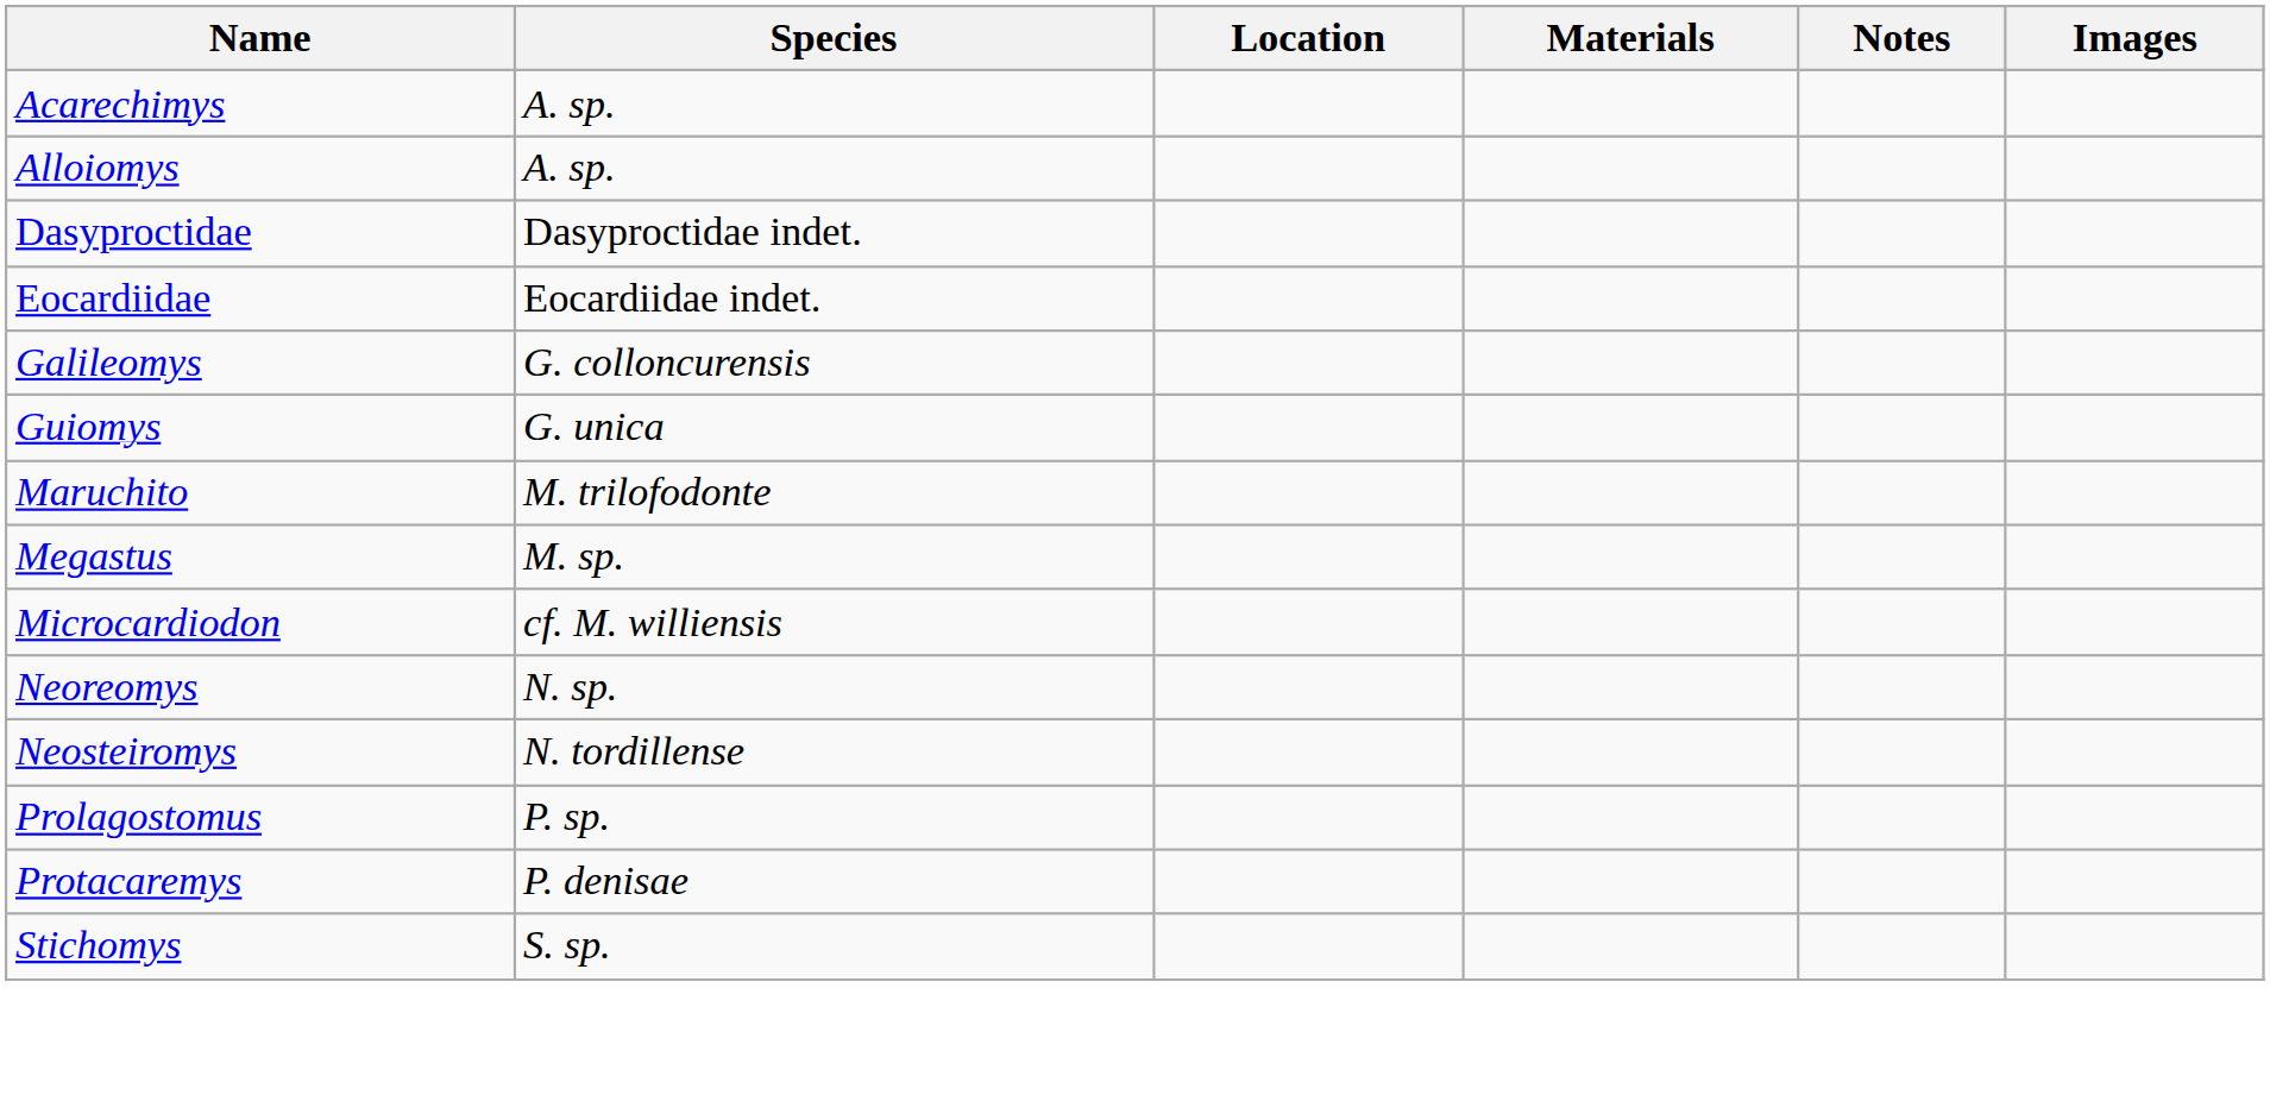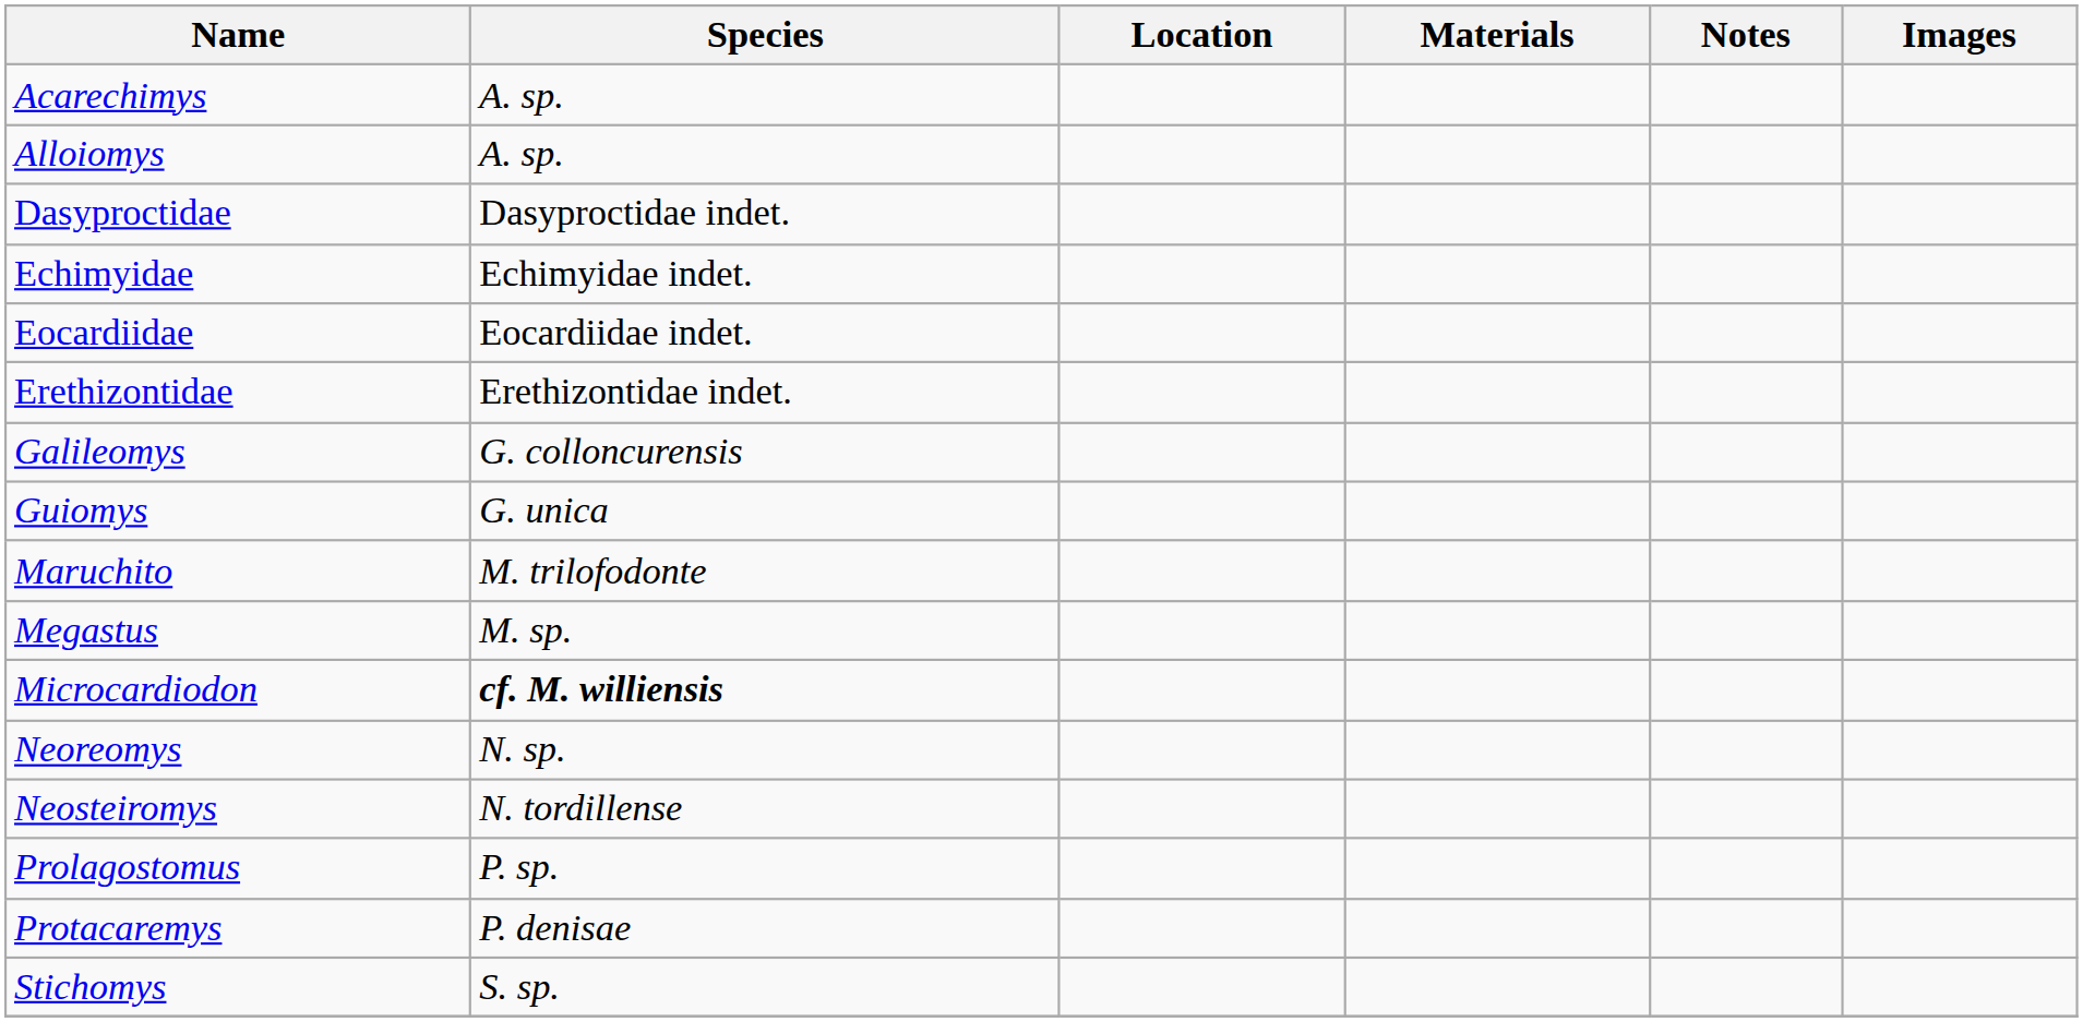 <table class="wikitable" align="center" width="100%">
 <tr>
 <th>Name</th>
 <th>Species</th>
 <th>Location</th>
 <th>Materials</th>
 <th>Notes</th>
 <th>Images</th>
 </tr>
 <tr>
 <td><em><a href='#'>Acarechimys</a></em></td>
 <td><em>A. sp.</em></td>
 <td></td>
 <td></td>
 <td></td>
 <td></td>
 </tr>
 <tr>
 <td><em><a href='#'>Alloiomys</a></em></td>
 <td><em>A. sp.</em></td>
 <td></td>
 <td></td>
 <td></td>
 <td></td>
 </tr>
 <tr>
 <td><a href='#'>Dasyproctidae</a></td>
 <td>Dasyproctidae indet.</td>
 <td></td>
 <td></td>
 <td></td>
 <td></td>
 </tr>
 <tr>
+<td><a href='#'>Echimyidae</a></td>
+<td>Echimyidae indet.</td>
+<td></td>
+<td></td>
+<td></td>
+<td></td>
+</tr>
+<tr>
 <td><a href='#'>Eocardiidae</a></td>
 <td>Eocardiidae indet.</td>
+<td></td>
+<td></td>
+<td></td>
+<td></td>
+</tr>
+<tr>
+<td><a href='#'>Erethizontidae</a></td>
+<td>Erethizontidae indet.</td>
 <td></td>
 <td></td>
 <td></td>
 <td></td>
 </tr>
 <tr>
 <td><em><a href='#'>Galileomys</a></em></td>
 <td><em>G. colloncurensis</em></td>
 <td></td>
 <td></td>
 <td></td>
 <td></td>
 </tr>
 <tr>
 <td><em><a href='#'>Guiomys</a></em></td>
 <td><em>G. unica</em></td>
 <td></td>
 <td></td>
 <td></td>
 <td></td>
 </tr>
 <tr>
 <td><em><a href='#'>Maruchito</a></em></td>
 <td><em>M. trilofodonte</em></td>
 <td></td>
 <td></td>
 <td></td>
 <td></td>
 </tr>
 <tr>
 <td><em><a href='#'>Megastus</a></em></td>
 <td><em>M. sp.</em></td>
 <td></td>
 <td></td>
 <td></td>
 <td></td>
 </tr>
 <tr>
 <td><em><a href='#'>Microcardiodon</a></em></td>
-<td><em>cf. M. williensis</em></td>
+<td><strong><em>cf. M. williensis</em></strong></td>
 <td></td>
 <td></td>
 <td></td>
 <td></td>
 </tr>
 <tr>
 <td><em><a href='#'>Neoreomys</a></em></td>
 <td><em>N. sp.</em></td>
 <td></td>
 <td></td>
 <td></td>
 <td></td>
 </tr>
 <tr>
 <td><em><a href='#'>Neosteiromys</a></em></td>
 <td><em>N. tordillense</em></td>
 <td></td>
 <td></td>
 <td></td>
 <td></td>
 </tr>
 <tr>
 <td><em><a href='#'>Prolagostomus</a></em></td>
 <td><em>P. sp.</em></td>
 <td></td>
 <td></td>
 <td></td>
 <td></td>
 </tr>
 <tr>
 <td><em><a href='#'>Protacaremys</a></em></td>
 <td><em>P. denisae</em></td>
 <td></td>
 <td></td>
 <td></td>
 <td></td>
 </tr>
 <tr>
 <td><em><a href='#'>Stichomys</a></em></td>
 <td><em>S. sp.</em></td>
 <td></td>
 <td></td>
 <td></td>
 <td></td>
 </tr>
 <tr>
 </tr>
 </table>
